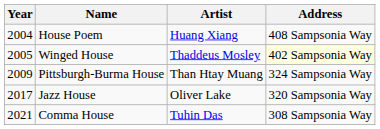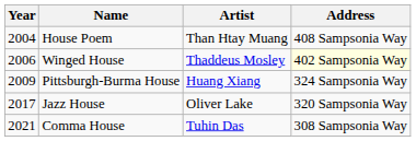 <table class ="wikitable sortable">
 <tr>
 <th>Year</th>
 <th>Name</th>
 <th>Artist</th>
 <th>Address</th>
 </tr>
 <tr>
 <td>2004</td>
 <td>House Poem</td>
-<td><a href='#'>Huang Xiang</a></td>
+<td>Than Htay Muang</td>
 <td>408 Sampsonia Way</td>
 </tr>
 <tr>
-<td>2005</td>
+<td>2006</td>
 <td>Winged House</td>
 <td><a href='#'>Thaddeus Mosley</a></td>
 <td style="background: lightyellow;">402 Sampsonia Way</td>
 </tr>
 <tr>
 <td>2009</td>
 <td>Pittsburgh-Burma House</td>
-<td>Than Htay Muang</td>
+<td><a href='#'>Huang Xiang</a></td>
 <td>324 Sampsonia Way</td>
 </tr>
 <tr>
 <td>2017</td>
 <td>Jazz House</td>
 <td>Oliver Lake</td>
 <td>320 Sampsonia Way</td>
 </tr>
 <tr>
 <td>2021</td>
 <td>Comma House</td>
 <td><a href='#'> Tuhin Das</a></td>
 <td>308 Sampsonia Way</td>
 </tr>
 </table>
